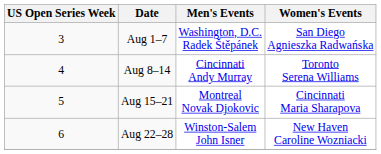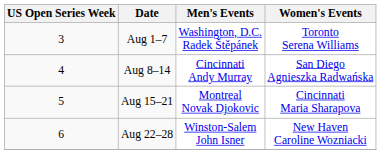 <table class="wikitable">
 <tr>
 <th>US Open Series Week</th>
 <th>Date</th>
 <th>Men's Events</th>
 <th>Women's Events</th>
 </tr>
 <tr align=center>
 <td>3</td>
 <td>Aug 1–7</td>
 <td bgcolor="ffffff"><a href='#'>Washington, D.C.</a><br> <a href='#'>Radek Štěpánek</a></td>
-<td bgcolor="ffffff"><a href='#'>San Diego</a><br>  <a href='#'>Agnieszka Radwańska</a></td>
+<td bgcolor="ffffff"><a href='#'>Toronto</a><br> <a href='#'>Serena Williams</a></td>
 </tr>
 <tr align=center>
 <td>4</td>
 <td>Aug 8–14</td>
 <td bgcolor="ffffff"><a href='#'>Cincinnati</a><br> <a href='#'>Andy Murray</a></td>
-<td bgcolor="ffffff"><a href='#'>Toronto</a><br> <a href='#'>Serena Williams</a></td>
+<td bgcolor="ffffff"><a href='#'>San Diego</a><br>  <a href='#'>Agnieszka Radwańska</a></td>
 </tr>
 <tr align=center>
 <td>5</td>
 <td>Aug 15–21</td>
 <td bgcolor="ffffff"><a href='#'>Montreal</a><br> <a href='#'>Novak Djokovic</a></td>
 <td bgcolor="ffffff"><a href='#'>Cincinnati</a><br>  <a href='#'>Maria Sharapova</a></td>
 </tr>
 <tr align=center>
 <td>6</td>
 <td>Aug 22–28</td>
 <td bgcolor="#ffffff"><a href='#'>Winston-Salem</a><br> <a href='#'>John Isner</a></td>
 <td bgcolor="ffffff"><a href='#'>New Haven</a><br> <a href='#'>Caroline Wozniacki</a></td>
 </tr>
 <tr align=center>
 </tr>
 </table>
